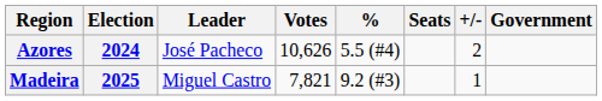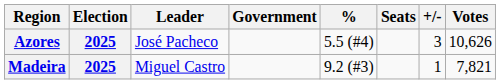 <table class="wikitable" style="text-align:right;">
 <tr>
 <th>Region</th>
 <th>Election</th>
 <th>Leader</th>
-<th>Votes</th>
+<th>Government</th>
 <th>%</th>
 <th>Seats</th>
 <th>+/-</th>
-<th>Government</th>
+<th>Votes</th>
 </tr>
 <tr>
 <th><a href='#'>Azores</a></th>
-<th><a href='#'>2024</a></th>
+<th><a href='#'>2025</a></th>
 <td align=left><a href='#'>José Pacheco</a></td>
-<td>10,626</td>
+<td></td>
 <td>5.5 (#4)</td>
 <td></td>
-<td>2</td>
-<td></td>
+<td>3</td>
+<td>10,626</td>
 </tr>
 <tr>
 <th><a href='#'>Madeira</a></th>
 <th><a href='#'>2025</a></th>
 <td align=left><a href='#'>Miguel Castro</a></td>
-<td>7,821</td>
+<td></td>
 <td>9.2 (#3)</td>
 <td></td>
 <td>1</td>
-<td></td>
+<td>7,821</td>
 </tr>
 </table>
